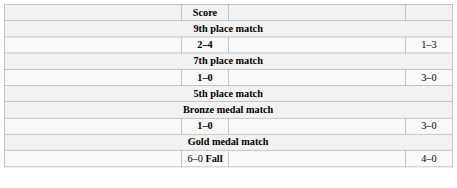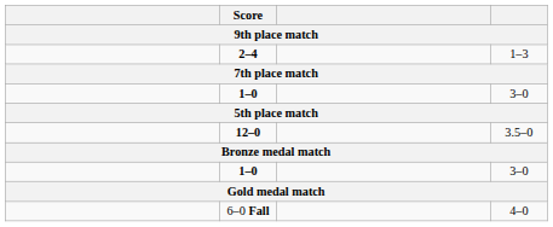 <table class="wikitable" style="text-align: center; ">
 <tr>
 <th align="right" width="270"></th>
 <th width="65">Score</th>
 <th align="left" width="270"></th>
 <th width="65"></th>
 </tr>
 <tr>
 <th colspan="4">9th place match</th>
 </tr>
 <tr>
 <td align="left"></td>
 <td><strong>2–4</strong></td>
 <td align="left"><strong></strong></td>
 <td>1–3 <strong></strong></td>
 </tr>
 <tr>
 <th colspan="4">7th place match</th>
 </tr>
 <tr>
 <td align="left"><strong></strong></td>
 <td><strong>1–0</strong></td>
 <td align="left"></td>
 <td>3–0 <strong></strong></td>
 </tr>
 <tr>
 <th colspan="4">5th place match</th>
 </tr>
 <tr>
+<td align="left"><strong></strong></td>
+<td><strong>12–0</strong></td>
+<td align="left"></td>
+<td>3.5–0 <strong></strong></td>
+</tr>
+<tr>
 <th colspan="4">Bronze medal match</th>
 </tr>
 <tr>
 <td align="left"><strong></strong></td>
 <td><strong>1–0</strong></td>
 <td align="left"></td>
 <td>3–0 <strong></strong></td>
 </tr>
 <tr>
 <th colspan="4">Gold medal match</th>
 </tr>
 <tr>
 <td align="left"><strong></strong></td>
 <td>6–0 <strong>Fall</strong></td>
 <td align="left"></td>
 <td>4–0 <strong></strong></td>
 </tr>
 </table>
